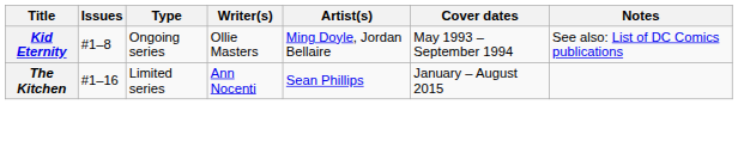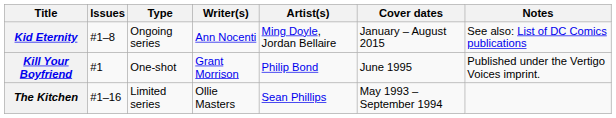 <table class="wikitable">
 <tr>
 <th>Title</th>
 <th>Issues</th>
 <th>Type</th>
 <th>Writer(s)</th>
 <th>Artist(s)</th>
 <th>Cover dates</th>
 <th>Notes</th>
 </tr>
 <tr>
 <th><em><a href='#'>Kid Eternity</a></em></th>
 <td>#1–8</td>
 <td>Ongoing series</td>
-<td>Ollie Masters</td>
+<td><a href='#'>Ann Nocenti</a></td>
 <td><a href='#'>Ming Doyle</a>, Jordan Bellaire</td>
-<td>May 1993 – September 1994</td>
+<td>January – August 2015</td>
 <td>See also: <a href='#'>List of DC Comics publications</a></td>
+</tr>
+<tr>
+<th><em><a href='#'>Kill Your Boyfriend</a></em></th>
+<td>#1</td>
+<td>One-shot</td>
+<td><a href='#'>Grant Morrison</a></td>
+<td><a href='#'>Philip Bond</a></td>
+<td>June 1995</td>
+<td>Published under the Vertigo Voices imprint.</td>
 </tr>
 <tr>
 <th><em>The Kitchen</em></th>
 <td>#1–16</td>
 <td>Limited series</td>
-<td><a href='#'>Ann Nocenti</a></td>
+<td>Ollie Masters</td>
 <td><a href='#'>Sean Phillips</a></td>
-<td>January – August 2015</td>
+<td>May 1993 – September 1994</td>
 <td></td>
 </tr>
 </table>
